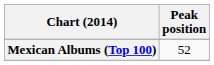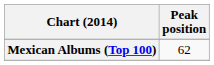 <table class="wikitable sortable plainrowheaders" style="text-align:center">
 <tr>
 <th>Chart (2014)</th>
 <th>Peak<br>position</th>
 </tr>
 <tr>
 </tr>
 <tr>
 </tr>
 <tr>
 </tr>
 <tr>
 </tr>
 <tr>
 </tr>
 <tr>
 </tr>
 <tr>
 <th scope="row">Mexican Albums (<a href='#'>Top 100</a>)</th>
-<td style="text-align:center;">52</td>
+<td style="text-align:center;">62</td>
 </tr>
 <tr>
 </tr>
 <tr>
 </tr>
 <tr>
 </tr>
 <tr>
 </tr>
 <tr>
 </tr>
 <tr>
 </tr>
 </table>
